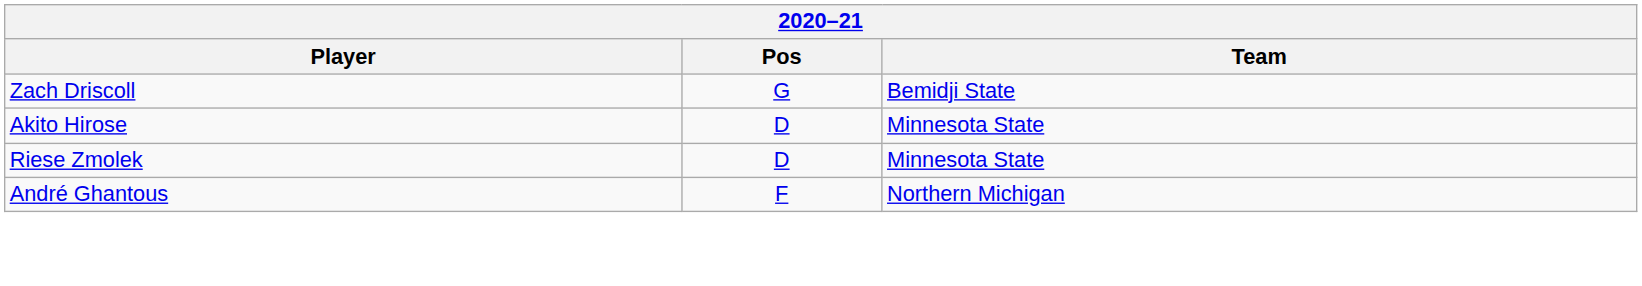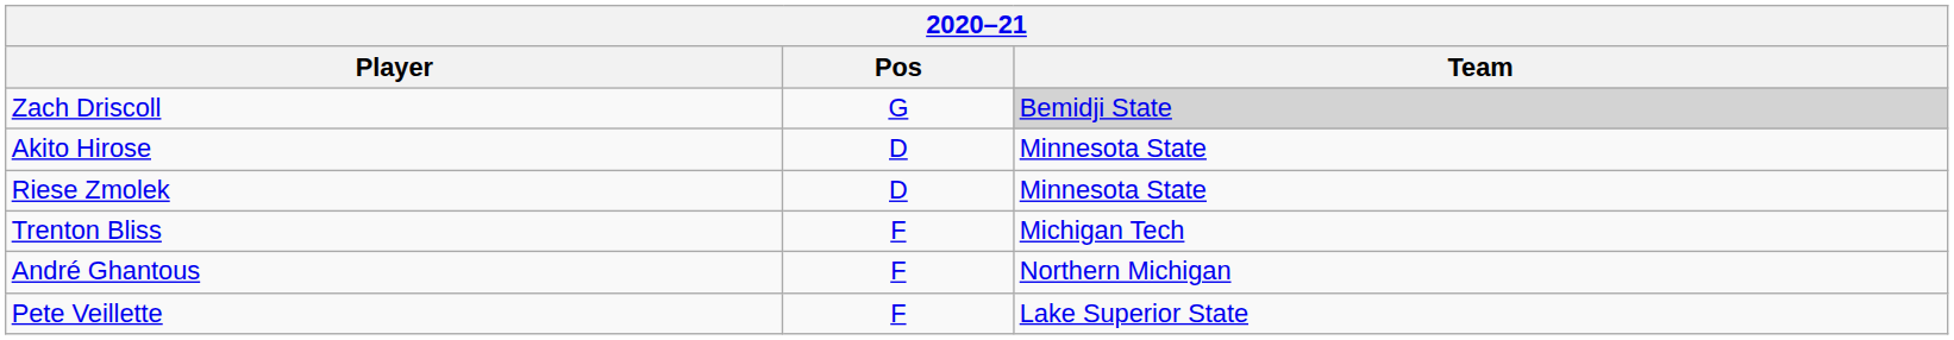 <table class="wikitable" width=95%>
 <tr>
 <th colspan=3><a href='#'>2020–21</a></th>
 </tr>
 <tr>
 <th>Player</th>
 <th>Pos</th>
 <th>Team</th>
 </tr>
 <tr>
 <td><a href='#'>Zach Driscoll</a></td>
 <td align=center align=center><a href='#'>G</a></td>
-<td><a href='#'>Bemidji State</a></td>
+<td style="background: lightgrey;"><a href='#'>Bemidji State</a></td>
 </tr>
 <tr>
 <td><a href='#'>Akito Hirose</a></td>
 <td align=center align=center><a href='#'>D</a></td>
 <td><a href='#'>Minnesota State</a></td>
 </tr>
 <tr>
 <td><a href='#'>Riese Zmolek</a></td>
 <td align=center align=center><a href='#'>D</a></td>
 <td><a href='#'>Minnesota State</a></td>
 </tr>
 <tr>
+<td><a href='#'>Trenton Bliss</a></td>
+<td align=center><a href='#'>F</a></td>
+<td><a href='#'>Michigan Tech</a></td>
+</tr>
+<tr>
 <td><a href='#'>André Ghantous</a></td>
 <td align=center><a href='#'>F</a></td>
 <td><a href='#'>Northern Michigan</a></td>
 </tr>
+<tr>
+<td><a href='#'>Pete Veillette</a></td>
+<td align=center><a href='#'>F</a></td>
+<td><a href='#'>Lake Superior State</a></td>
+</tr>
 </table>
